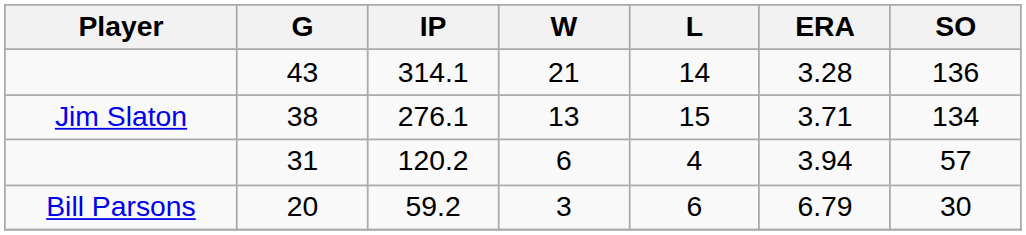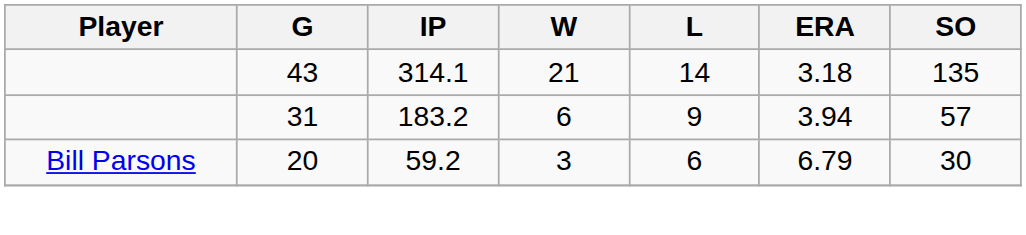 <table class="wikitable sortable">
 <tr>
 <th bgcolor="#DDDDFF" width="16%">Player</th>
 <th bgcolor="#DDDDFF" width="9%">G</th>
 <th bgcolor="#DDDDFF" width="9%">IP</th>
 <th bgcolor="#DDDDFF" width="9%">W</th>
 <th bgcolor="#DDDDFF" width="9%">L</th>
 <th bgcolor="#DDDDFF" width="9%">ERA</th>
 <th bgcolor="#DDDDFF" width="9%">SO</th>
 </tr>
 <tr align="center">
 <td></td>
 <td>43</td>
 <td>314.1</td>
 <td>21</td>
 <td>14</td>
-<td>3.28</td>
-<td>136</td>
-</tr>
-<tr align="center">
-<td><a href='#'>Jim Slaton</a></td>
-<td>38</td>
-<td>276.1</td>
-<td>13</td>
-<td>15</td>
-<td>3.71</td>
-<td>134</td>
+<td>3.18</td>
+<td>135</td>
 </tr>
 <tr align=center>
 <td></td>
 <td>31</td>
-<td>120.2</td>
+<td>183.2</td>
 <td>6</td>
-<td>4</td>
+<td>9</td>
 <td>3.94</td>
 <td>57</td>
 </tr>
 <tr align="center">
 <td><a href='#'>Bill Parsons</a></td>
 <td>20</td>
 <td>59.2</td>
 <td>3</td>
 <td>6</td>
 <td>6.79</td>
 <td>30</td>
 </tr>
 <tr align=center>
 </tr>
 </table>
